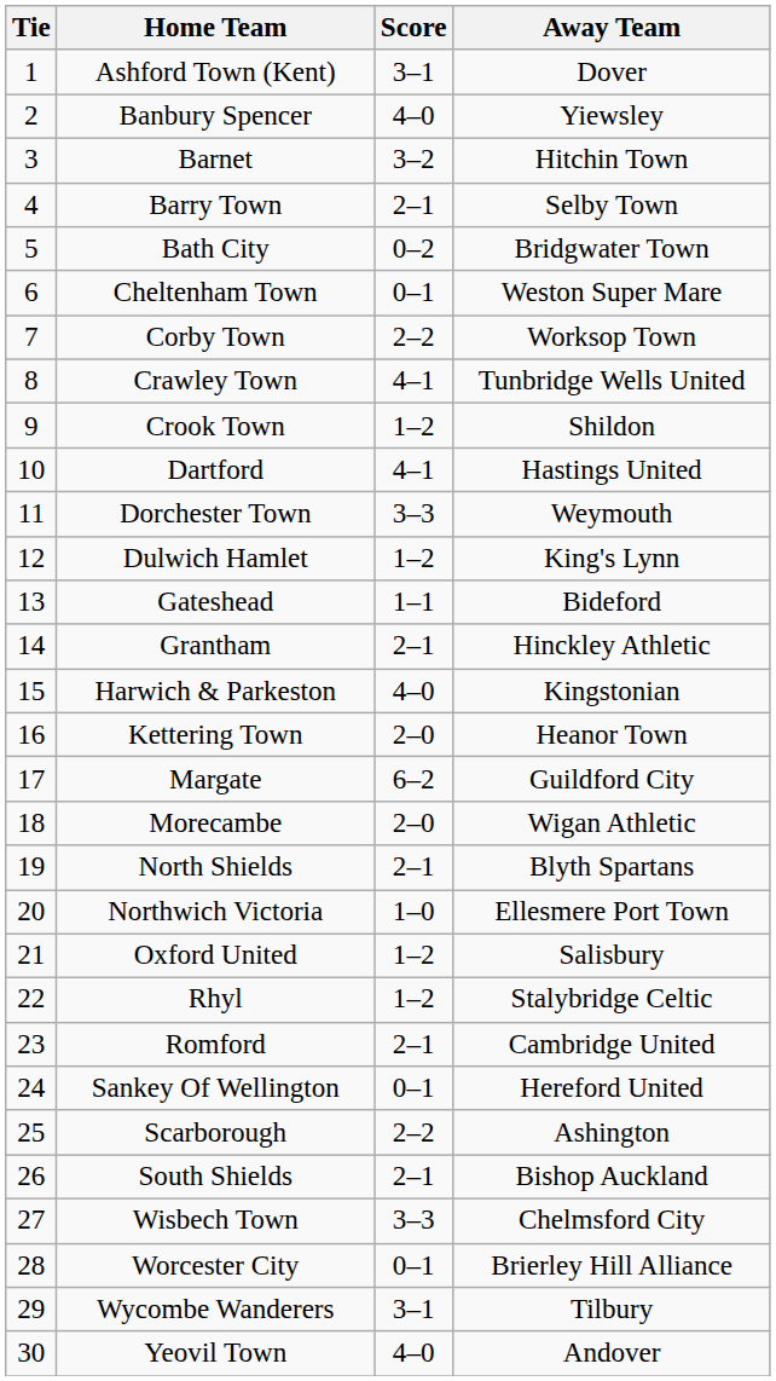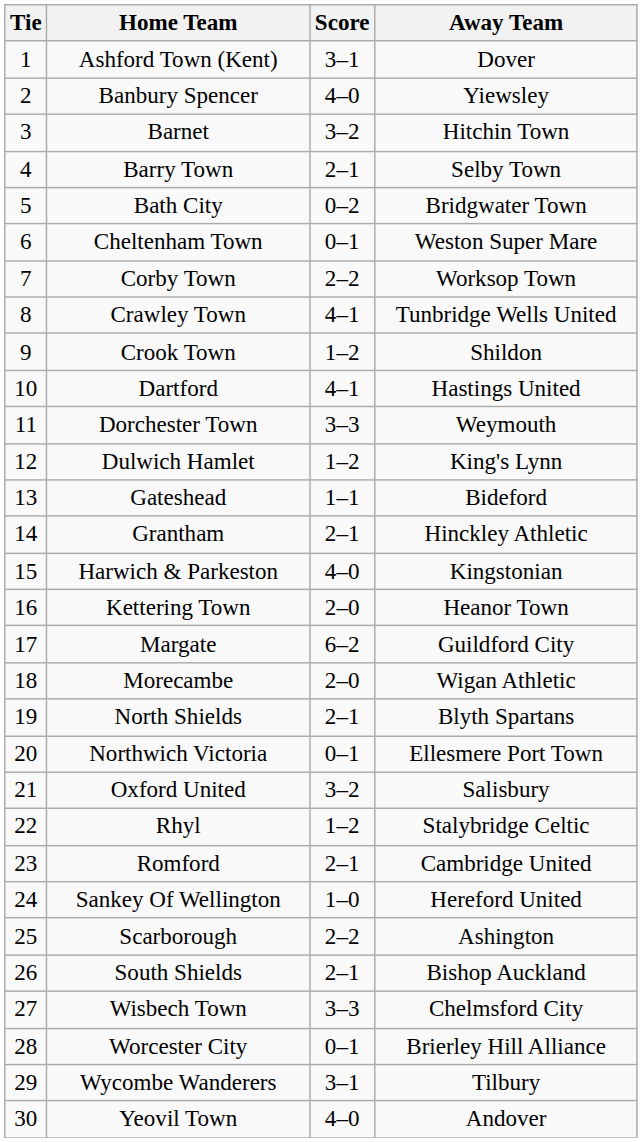 <table class="wikitable" style="text-align:center;">
 <tr>
 <th width=20>Tie</th>
 <th width=175>Home Team</th>
 <th width=20>Score</th>
 <th width=175>Away Team</th>
 </tr>
 <tr>
 <td>1</td>
 <td>Ashford Town (Kent)</td>
 <td>3–1</td>
 <td>Dover</td>
 </tr>
 <tr>
 <td>2</td>
 <td>Banbury Spencer</td>
 <td>4–0</td>
 <td>Yiewsley</td>
 </tr>
 <tr>
 <td>3</td>
 <td>Barnet</td>
 <td>3–2</td>
 <td>Hitchin Town</td>
 </tr>
 <tr>
 <td>4</td>
 <td>Barry Town</td>
 <td>2–1</td>
 <td>Selby Town</td>
 </tr>
 <tr>
 <td>5</td>
 <td>Bath City</td>
 <td>0–2</td>
 <td>Bridgwater Town</td>
 </tr>
 <tr>
 <td>6</td>
 <td>Cheltenham Town</td>
 <td>0–1</td>
 <td>Weston Super Mare</td>
 </tr>
 <tr>
 <td>7</td>
 <td>Corby Town</td>
 <td>2–2</td>
 <td>Worksop Town</td>
 </tr>
 <tr>
 <td>8</td>
 <td>Crawley Town</td>
 <td>4–1</td>
 <td>Tunbridge Wells United</td>
 </tr>
 <tr>
 <td>9</td>
 <td>Crook Town</td>
 <td>1–2</td>
 <td>Shildon</td>
 </tr>
 <tr>
 <td>10</td>
 <td>Dartford</td>
 <td>4–1</td>
 <td>Hastings United</td>
 </tr>
 <tr>
 <td>11</td>
 <td>Dorchester Town</td>
 <td>3–3</td>
 <td>Weymouth</td>
 </tr>
 <tr>
 <td>12</td>
 <td>Dulwich Hamlet</td>
 <td>1–2</td>
 <td>King's Lynn</td>
 </tr>
 <tr>
 <td>13</td>
 <td>Gateshead</td>
 <td>1–1</td>
 <td>Bideford</td>
 </tr>
 <tr>
 <td>14</td>
 <td>Grantham</td>
 <td>2–1</td>
 <td>Hinckley Athletic</td>
 </tr>
 <tr>
 <td>15</td>
 <td>Harwich & Parkeston</td>
 <td>4–0</td>
 <td>Kingstonian</td>
 </tr>
 <tr>
 <td>16</td>
 <td>Kettering Town</td>
 <td>2–0</td>
 <td>Heanor Town</td>
 </tr>
 <tr>
 <td>17</td>
 <td>Margate</td>
 <td>6–2</td>
 <td>Guildford City</td>
 </tr>
 <tr>
 <td>18</td>
 <td>Morecambe</td>
 <td>2–0</td>
 <td>Wigan Athletic</td>
 </tr>
 <tr>
 <td>19</td>
 <td>North Shields</td>
 <td>2–1</td>
 <td>Blyth Spartans</td>
 </tr>
 <tr>
 <td>20</td>
 <td>Northwich Victoria</td>
-<td>1–0</td>
+<td>0–1</td>
 <td>Ellesmere Port Town</td>
 </tr>
 <tr>
 <td>21</td>
 <td>Oxford United</td>
-<td>1–2</td>
+<td>3–2</td>
 <td>Salisbury</td>
 </tr>
 <tr>
 <td>22</td>
 <td>Rhyl</td>
 <td>1–2</td>
 <td>Stalybridge Celtic</td>
 </tr>
 <tr>
 <td>23</td>
 <td>Romford</td>
 <td>2–1</td>
 <td>Cambridge United</td>
 </tr>
 <tr>
 <td>24</td>
 <td>Sankey Of Wellington</td>
-<td>0–1</td>
+<td>1–0</td>
 <td>Hereford United</td>
 </tr>
 <tr>
 <td>25</td>
 <td>Scarborough</td>
 <td>2–2</td>
 <td>Ashington</td>
 </tr>
 <tr>
 <td>26</td>
 <td>South Shields</td>
 <td>2–1</td>
 <td>Bishop Auckland</td>
 </tr>
 <tr>
 <td>27</td>
 <td>Wisbech Town</td>
 <td>3–3</td>
 <td>Chelmsford City</td>
 </tr>
 <tr>
 <td>28</td>
 <td>Worcester City</td>
 <td>0–1</td>
 <td>Brierley Hill Alliance</td>
 </tr>
 <tr>
 <td>29</td>
 <td>Wycombe Wanderers</td>
 <td>3–1</td>
 <td>Tilbury</td>
 </tr>
 <tr>
 <td>30</td>
 <td>Yeovil Town</td>
 <td>4–0</td>
 <td>Andover</td>
 </tr>
 </table>
